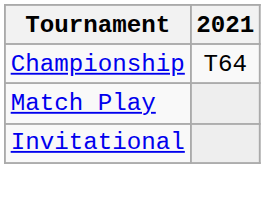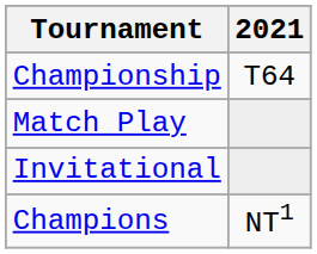 <table class="wikitable" style="text-align:center;">
 <tr>
 <th>Tournament</th>
 <th>2021</th>
 </tr>
 <tr>
 <td align="left"><a href='#'>Championship</a></td>
 <td>T64</td>
 </tr>
 <tr>
 <td align="left"><a href='#'>Match Play</a></td>
 <td style="background:#eeeeee;"></td>
 </tr>
 <tr>
 <td align="left"><a href='#'>Invitational</a></td>
 <td style="background:#eeeeee;"></td>
 </tr>
+<tr>
+<td align="left"><a href='#'>Champions</a></td>
+<td>NT<sup>1</sup></td>
+</tr>
 </table>
